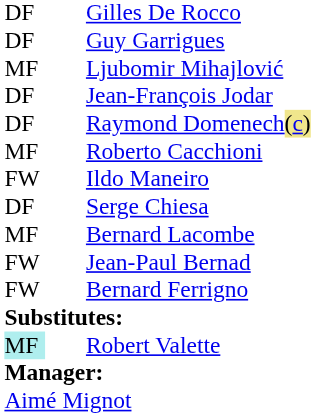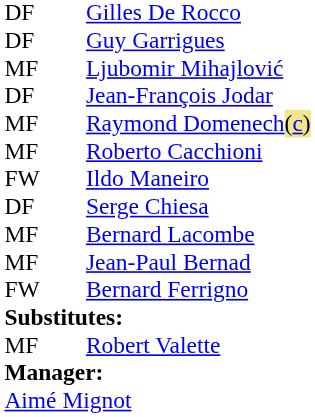 <table style="font-size: 90%" cellspacing="0" cellpadding="0" align=center>
 <tr>
 <td colspan=4></td>
 </tr>
 <tr>
 <th width=25></th>
 <th width=25></th>
 </tr>
 <tr>
 <td>DF</td>
 <td><strong> </strong></td>
 <td> <a href='#'>Gilles De Rocco</a></td>
 </tr>
 <tr>
 <td>DF</td>
 <td><strong> </strong></td>
 <td> <a href='#'>Guy Garrigues</a></td>
 </tr>
 <tr>
 <td>MF</td>
 <td><strong> </strong></td>
 <td> <a href='#'>Ljubomir Mihajlović</a></td>
 </tr>
 <tr>
 <td>DF</td>
 <td><strong> </strong></td>
 <td> <a href='#'>Jean-François Jodar</a></td>
 </tr>
 <tr>
-<td>DF</td>
+<td>MF</td>
 <td><strong> </strong></td>
 <td> <a href='#'>Raymond Domenech</a></td>
 <td style="background: khaki;">(<a href='#'>c</a>)</td>
 </tr>
 <tr>
 <td>MF</td>
 <td><strong> </strong></td>
 <td> <a href='#'>Roberto Cacchioni</a></td>
 </tr>
 <tr>
 <td>FW</td>
 <td><strong> </strong></td>
 <td> <a href='#'>Ildo Maneiro</a></td>
 <td></td>
 <td></td>
 </tr>
 <tr>
 <td>DF</td>
 <td><strong> </strong></td>
 <td> <a href='#'>Serge Chiesa</a></td>
 </tr>
 <tr>
 <td>MF</td>
 <td><strong> </strong></td>
 <td> <a href='#'>Bernard Lacombe</a></td>
 </tr>
 <tr>
-<td>FW</td>
+<td>MF</td>
 <td><strong> </strong></td>
 <td> <a href='#'>Jean-Paul Bernad</a></td>
 </tr>
 <tr>
 <td>FW</td>
 <td><strong> </strong></td>
 <td> <a href='#'>Bernard Ferrigno</a></td>
 </tr>
 <tr>
 <td colspan=3><strong>Substitutes:</strong></td>
 </tr>
 <tr>
-<td style="background: paleturquoise;">MF</td>
+<td>MF</td>
 <td><strong> </strong></td>
 <td> <a href='#'>Robert Valette</a></td>
 <td></td>
 <td></td>
 </tr>
 <tr>
 <td colspan=3><strong>Manager:</strong></td>
 </tr>
 <tr>
 <td colspan=4> <a href='#'>Aimé Mignot</a></td>
 </tr>
 </table>
